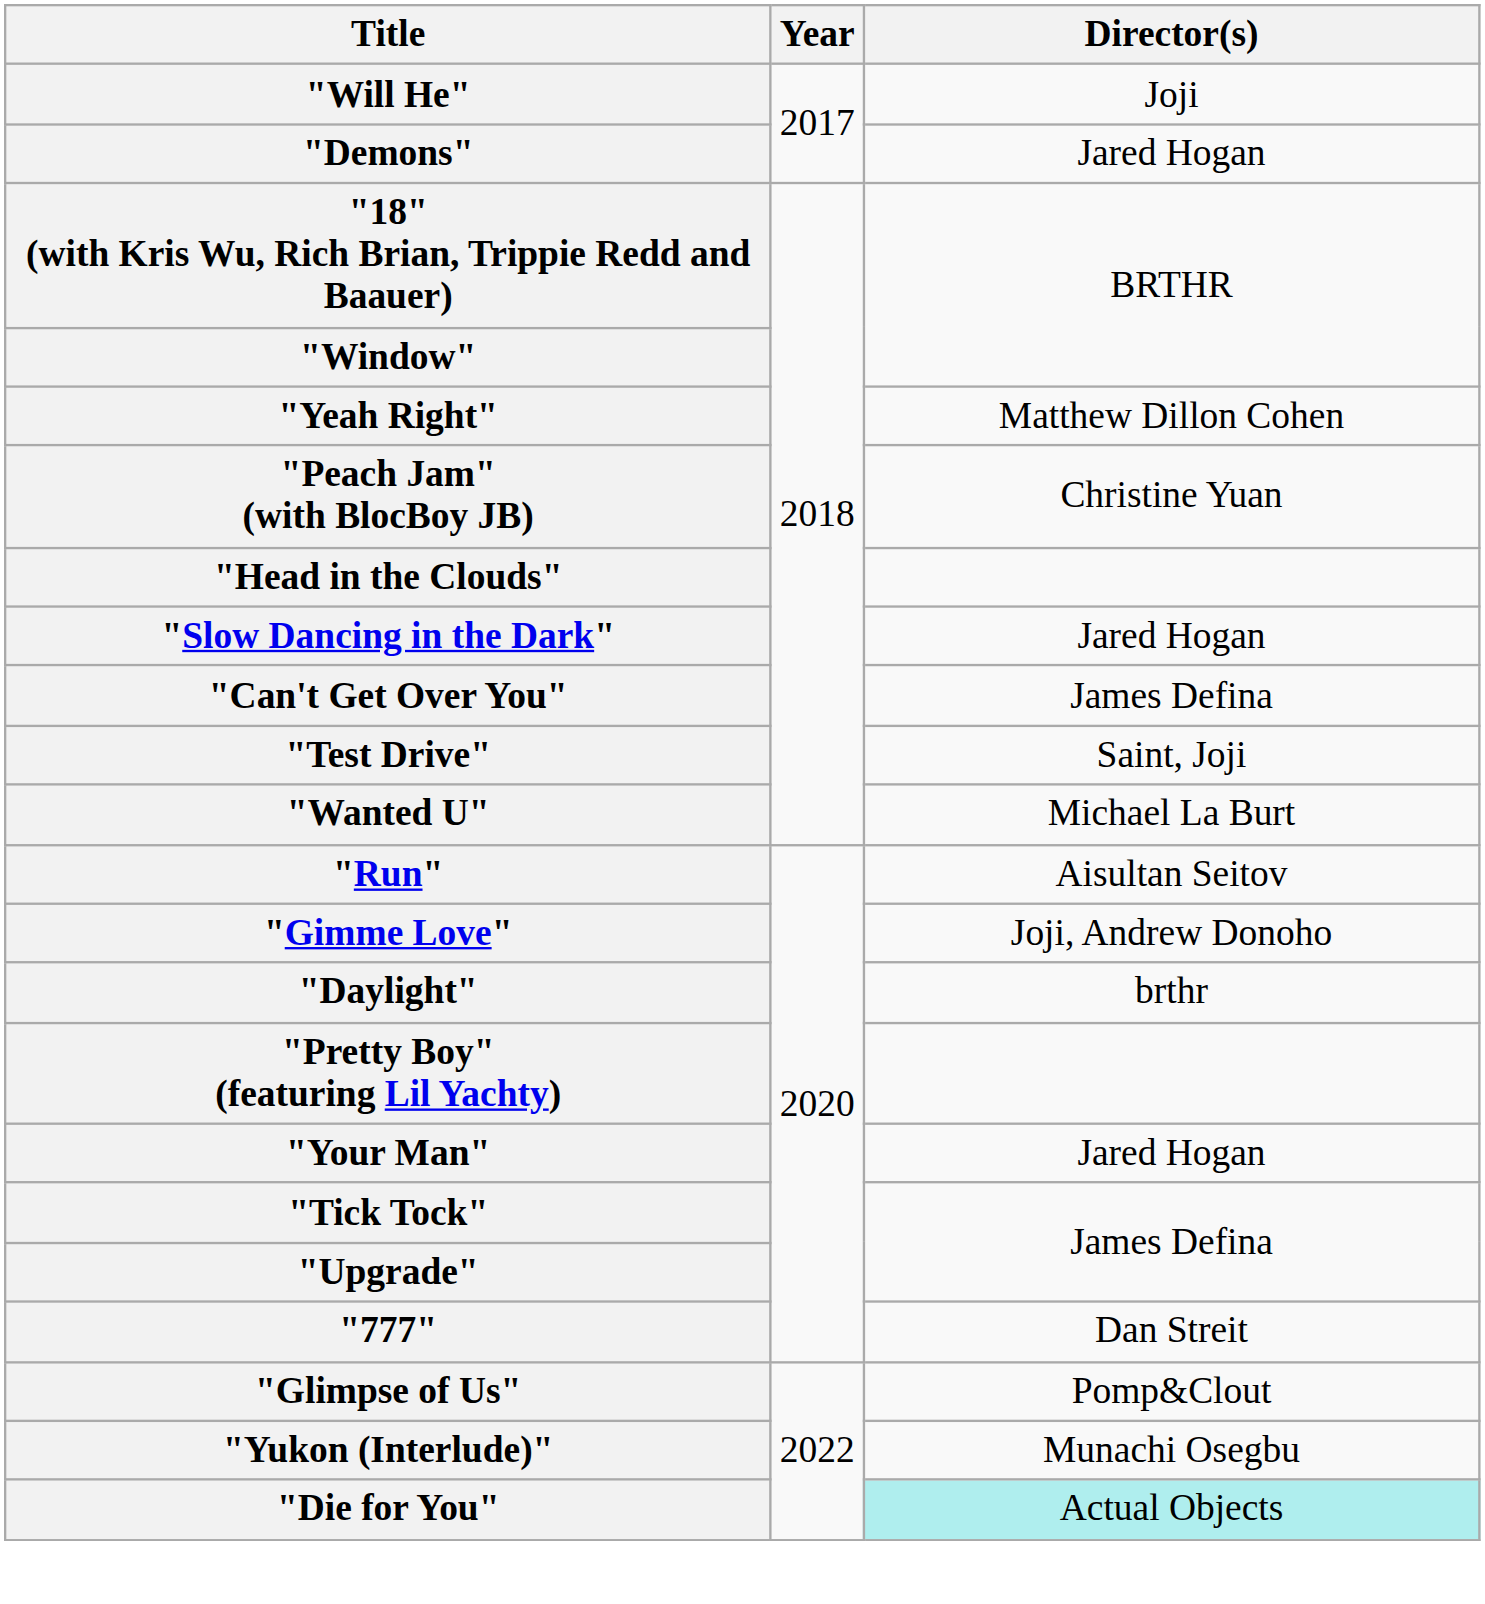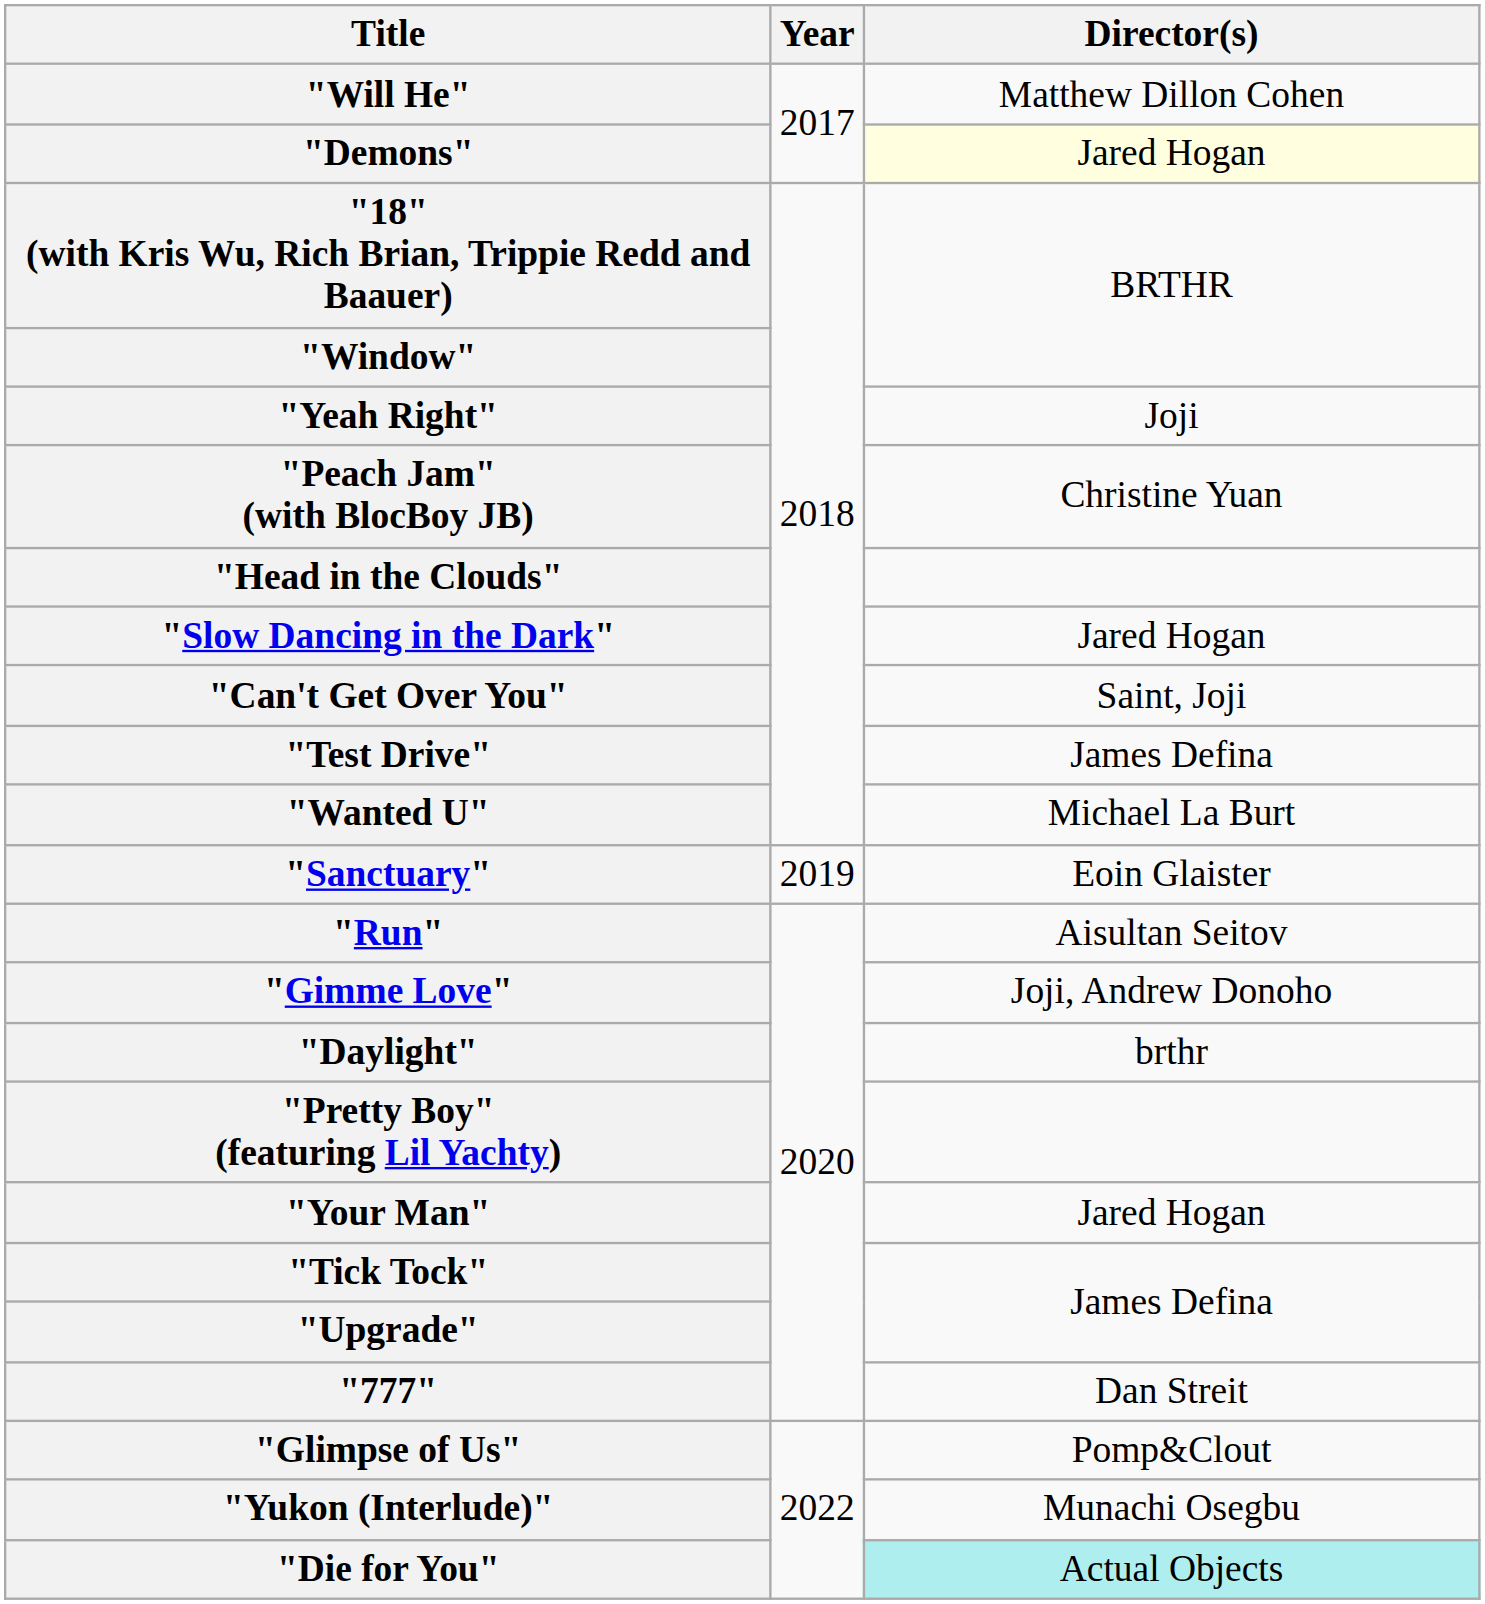 <table class="wikitable plainrowheaders" style="text-align:center;">
 <tr>
 <th scope="col" style="width:20em;">Title</th>
 <th scope="col">Year</th>
 <th scope="col" style="width:16em;">Director(s)</th>
 </tr>
 <tr>
 <th scope= "row">"Will He"</th>
 <td rowspan= "2">2017</td>
-<td>Joji</td>
+<td>Matthew Dillon Cohen</td>
 </tr>
 <tr>
 <th scope= "row">"Demons"</th>
-<td>Jared Hogan</td>
+<td style="background: lightyellow;">Jared Hogan</td>
 </tr>
 <tr>
 <th scope="row">"18"<br><span>(with Kris Wu, Rich Brian, Trippie Redd and Baauer)</span></th>
 <td rowspan= "9">2018</td>
 <td rowspan= "2">BRTHR</td>
 </tr>
 <tr>
 <th scope="row">"Window"</th>
 </tr>
 <tr>
 <th scope="row">"Yeah Right"</th>
-<td>Matthew Dillon Cohen</td>
+<td>Joji</td>
 </tr>
 <tr>
 <th scope="row">"Peach Jam"<br><span>(with BlocBoy JB)</span></th>
 <td>Christine Yuan</td>
 </tr>
 <tr>
 <th scope="row">"Head in the Clouds"</th>
 <td></td>
 </tr>
 <tr>
 <th scope="row">"<a href='#'>Slow Dancing in the Dark</a>"</th>
 <td>Jared Hogan</td>
 </tr>
 <tr>
 <th scope="row">"Can't Get Over You"</th>
-<td>James Defina</td>
+<td>Saint, Joji</td>
 </tr>
 <tr>
 <th scope="row">"Test Drive"</th>
-<td>Saint, Joji</td>
+<td>James Defina</td>
 </tr>
 <tr>
 <th scope="row">"Wanted U"</th>
 <td>Michael La Burt</td>
+</tr>
+<tr>
+<th scope="row">"<a href='#'>Sanctuary</a>"</th>
+<td rowspan= "1">2019</td>
+<td>Eoin Glaister</td>
 </tr>
 <tr>
 <th scope="row">"<a href='#'>Run</a>"</th>
 <td rowspan= "8">2020</td>
 <td>Aisultan Seitov</td>
 </tr>
 <tr>
 <th scope="row">"<a href='#'>Gimme Love</a>"</th>
 <td>Joji, Andrew Donoho</td>
 </tr>
 <tr>
 <th scope="row">"Daylight"</th>
 <td>brthr</td>
 </tr>
 <tr>
 <th scope="row">"Pretty Boy"<br><span>(featuring <a href='#'>Lil Yachty</a>)</span></th>
 <td></td>
 </tr>
 <tr>
 <th scope="row">"Your Man"</th>
 <td>Jared Hogan</td>
 </tr>
 <tr>
 <th scope="row">"Tick Tock"</th>
 <td rowspan="2">James Defina</td>
 </tr>
 <tr>
 <th scope="row">"Upgrade"</th>
 </tr>
 <tr>
 <th scope="row">"777"</th>
 <td>Dan Streit</td>
 </tr>
 <tr>
 <th scope="row">"Glimpse of Us"</th>
 <td rowspan="3">2022</td>
 <td>Pomp&Clout</td>
 </tr>
 <tr>
 <th scope="row">"Yukon (Interlude)"</th>
 <td>Munachi Osegbu</td>
 </tr>
 <tr>
 <th scope="row">"Die for You"</th>
 <td style="background: paleturquoise;">Actual Objects</td>
 </tr>
 </table>
